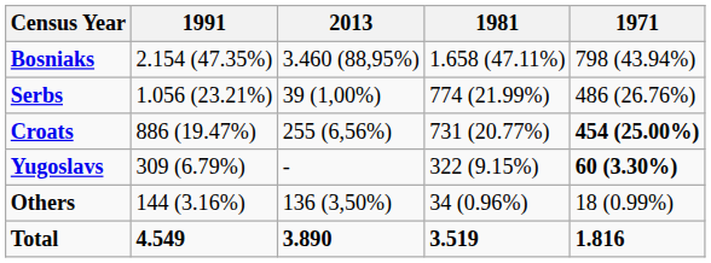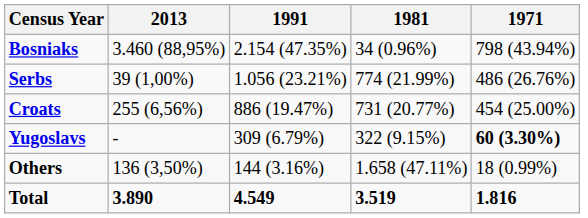 <table class="wikitable" style="font-size:95%;">
 <tr>
 <th>Census Year</th>
+<th>2013</th>
 <th>1991</th>
-<th>2013</th>
 <th>1981</th>
 <th>1971</th>
 </tr>
 <tr>
 <td><strong><a href='#'>Bosniaks</a></strong></td>
+<td>3.460 (88,95%)</td>
 <td>2.154 (47.35%)</td>
-<td>3.460 (88,95%)</td>
-<td>1.658 (47.11%)</td>
+<td>34 (0.96%)</td>
 <td>798 (43.94%)</td>
 </tr>
 <tr>
 <td><strong><a href='#'>Serbs</a></strong></td>
+<td>39 (1,00%)</td>
 <td>1.056 (23.21%)</td>
-<td>39 (1,00%)</td>
 <td>774 (21.99%)</td>
 <td>486 (26.76%)</td>
 </tr>
 <tr>
 <td><strong><a href='#'>Croats</a></strong></td>
+<td>255 (6,56%)</td>
 <td>886 (19.47%)</td>
-<td>255 (6,56%)</td>
 <td>731 (20.77%)</td>
-<td><strong>454 (25.00%)</strong></td>
+<td>454 (25.00%)</td>
 </tr>
 <tr>
 <td><strong><a href='#'>Yugoslavs</a></strong></td>
+<td>-</td>
 <td>309 (6.79%)</td>
-<td>-</td>
 <td>322 (9.15%)</td>
 <td><strong>60 (3.30%)</strong></td>
 </tr>
 <tr>
 <td><strong>Others</strong></td>
+<td>136 (3,50%)</td>
 <td>144 (3.16%)</td>
-<td>136 (3,50%)</td>
-<td>34 (0.96%)</td>
+<td>1.658 (47.11%)</td>
 <td>18 (0.99%)</td>
 </tr>
 <tr>
 <td><strong>Total</strong></td>
+<td><strong>3.890</strong></td>
 <td><strong>4.549</strong></td>
-<td><strong>3.890</strong></td>
 <td><strong>3.519</strong></td>
 <td><strong>1.816</strong></td>
 </tr>
 </table>
